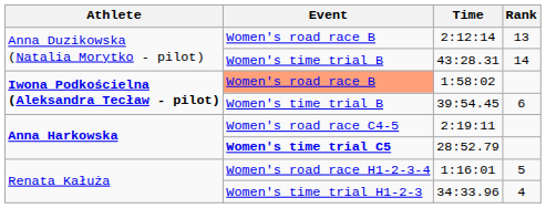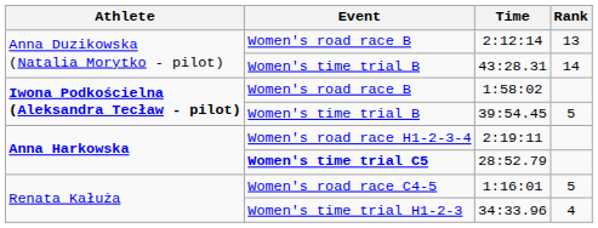 <table class=wikitable style="font-size:90%">
 <tr>
 <th>Athlete</th>
 <th>Event</th>
 <th>Time</th>
 <th>Rank</th>
 </tr>
 <tr>
 <td rowspan="2"><a href='#'>Anna Duzikowska</a><br>(<a href='#'>Natalia Morytko</a> - pilot)</td>
 <td><a href='#'>Women's road race B</a></td>
 <td align="center">2:12:14</td>
 <td align="center">13</td>
 </tr>
 <tr>
 <td><a href='#'>Women's time trial B</a></td>
 <td align="center">43:28.31</td>
 <td align="center">14</td>
 </tr>
 <tr>
 <td rowspan="2"><strong><a href='#'>Iwona Podkościelna</a><br>(<a href='#'>Aleksandra Tecław</a> - pilot)</strong></td>
-<td style="background: lightsalmon;"><a href='#'>Women's road race B</a></td>
+<td><a href='#'>Women's road race B</a></td>
 <td align="center">1:58:02</td>
 <td align="center"></td>
 </tr>
 <tr>
 <td><a href='#'>Women's time trial B</a></td>
 <td align="center">39:54.45</td>
-<td align="center">6</td>
+<td align="center">5</td>
 </tr>
 <tr>
 <td rowspan="2"><strong><a href='#'>Anna Harkowska</a></strong></td>
-<td><a href='#'>Women's road race C4-5</a></td>
+<td><a href='#'>Women's road race H1-2-3-4</a></td>
 <td align="center">2:19:11</td>
 <td align="center"></td>
 </tr>
 <tr>
 <td><strong><a href='#'>Women's time trial C5</a></strong></td>
 <td align="center">28:52.79</td>
 <td align="center"></td>
 </tr>
 <tr>
 <td rowspan="2"><a href='#'>Renata Kałuża</a></td>
-<td><a href='#'>Women's road race H1-2-3-4</a></td>
+<td><a href='#'>Women's road race C4-5</a></td>
 <td align="center">1:16:01</td>
 <td align="center">5</td>
 </tr>
 <tr>
 <td><a href='#'>Women's time trial H1-2-3</a></td>
 <td align="center">34:33.96</td>
 <td align="center">4</td>
 </tr>
 </table>
